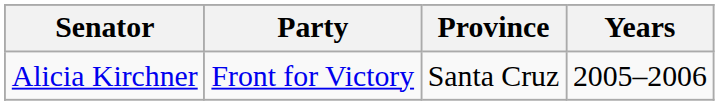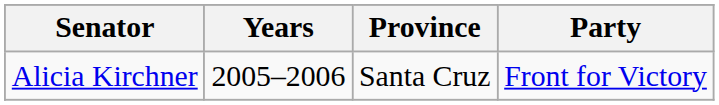 <table class=wikitable>
 <tr>
 <th>Senator</th>
+<th>Years</th>
+<th>Province</th>
 <th>Party</th>
-<th>Province</th>
-<th>Years</th>
 </tr>
 <tr>
 <td><a href='#'>Alicia Kirchner</a></td>
+<td>2005–2006</td>
+<td>Santa Cruz</td>
 <td><a href='#'>Front for Victory</a></td>
-<td>Santa Cruz</td>
-<td>2005–2006</td>
 </tr>
 </table>
